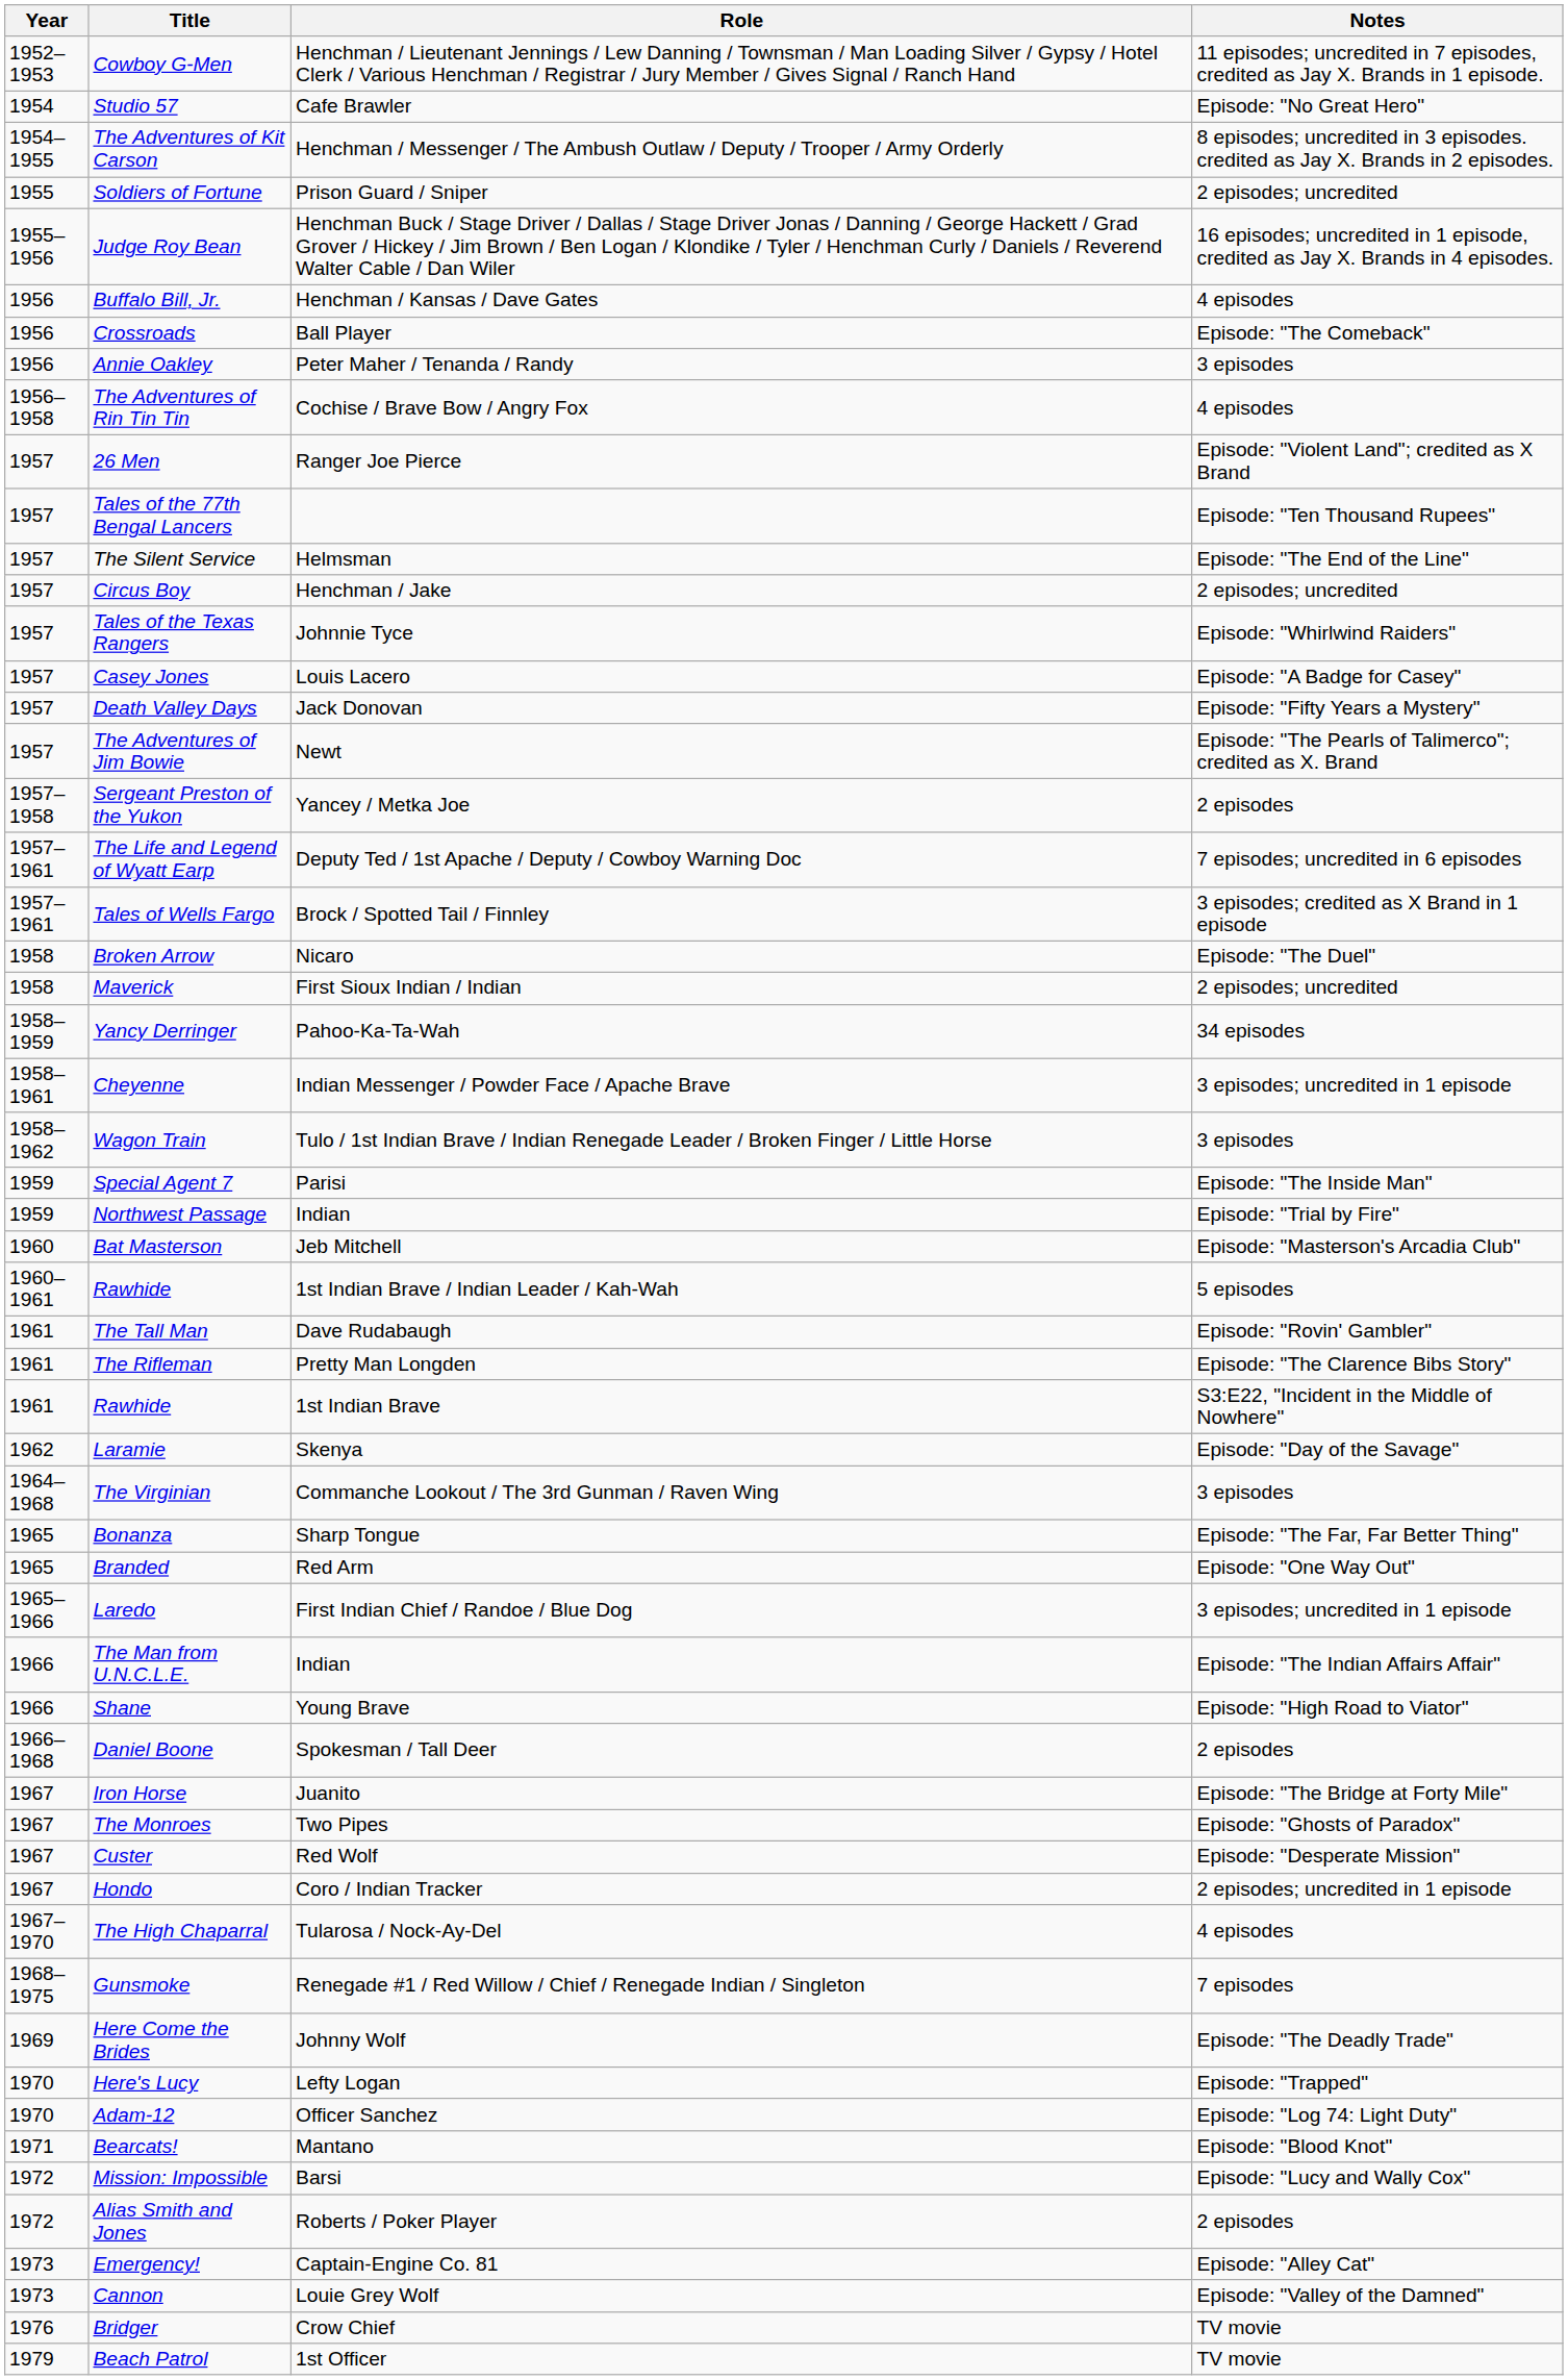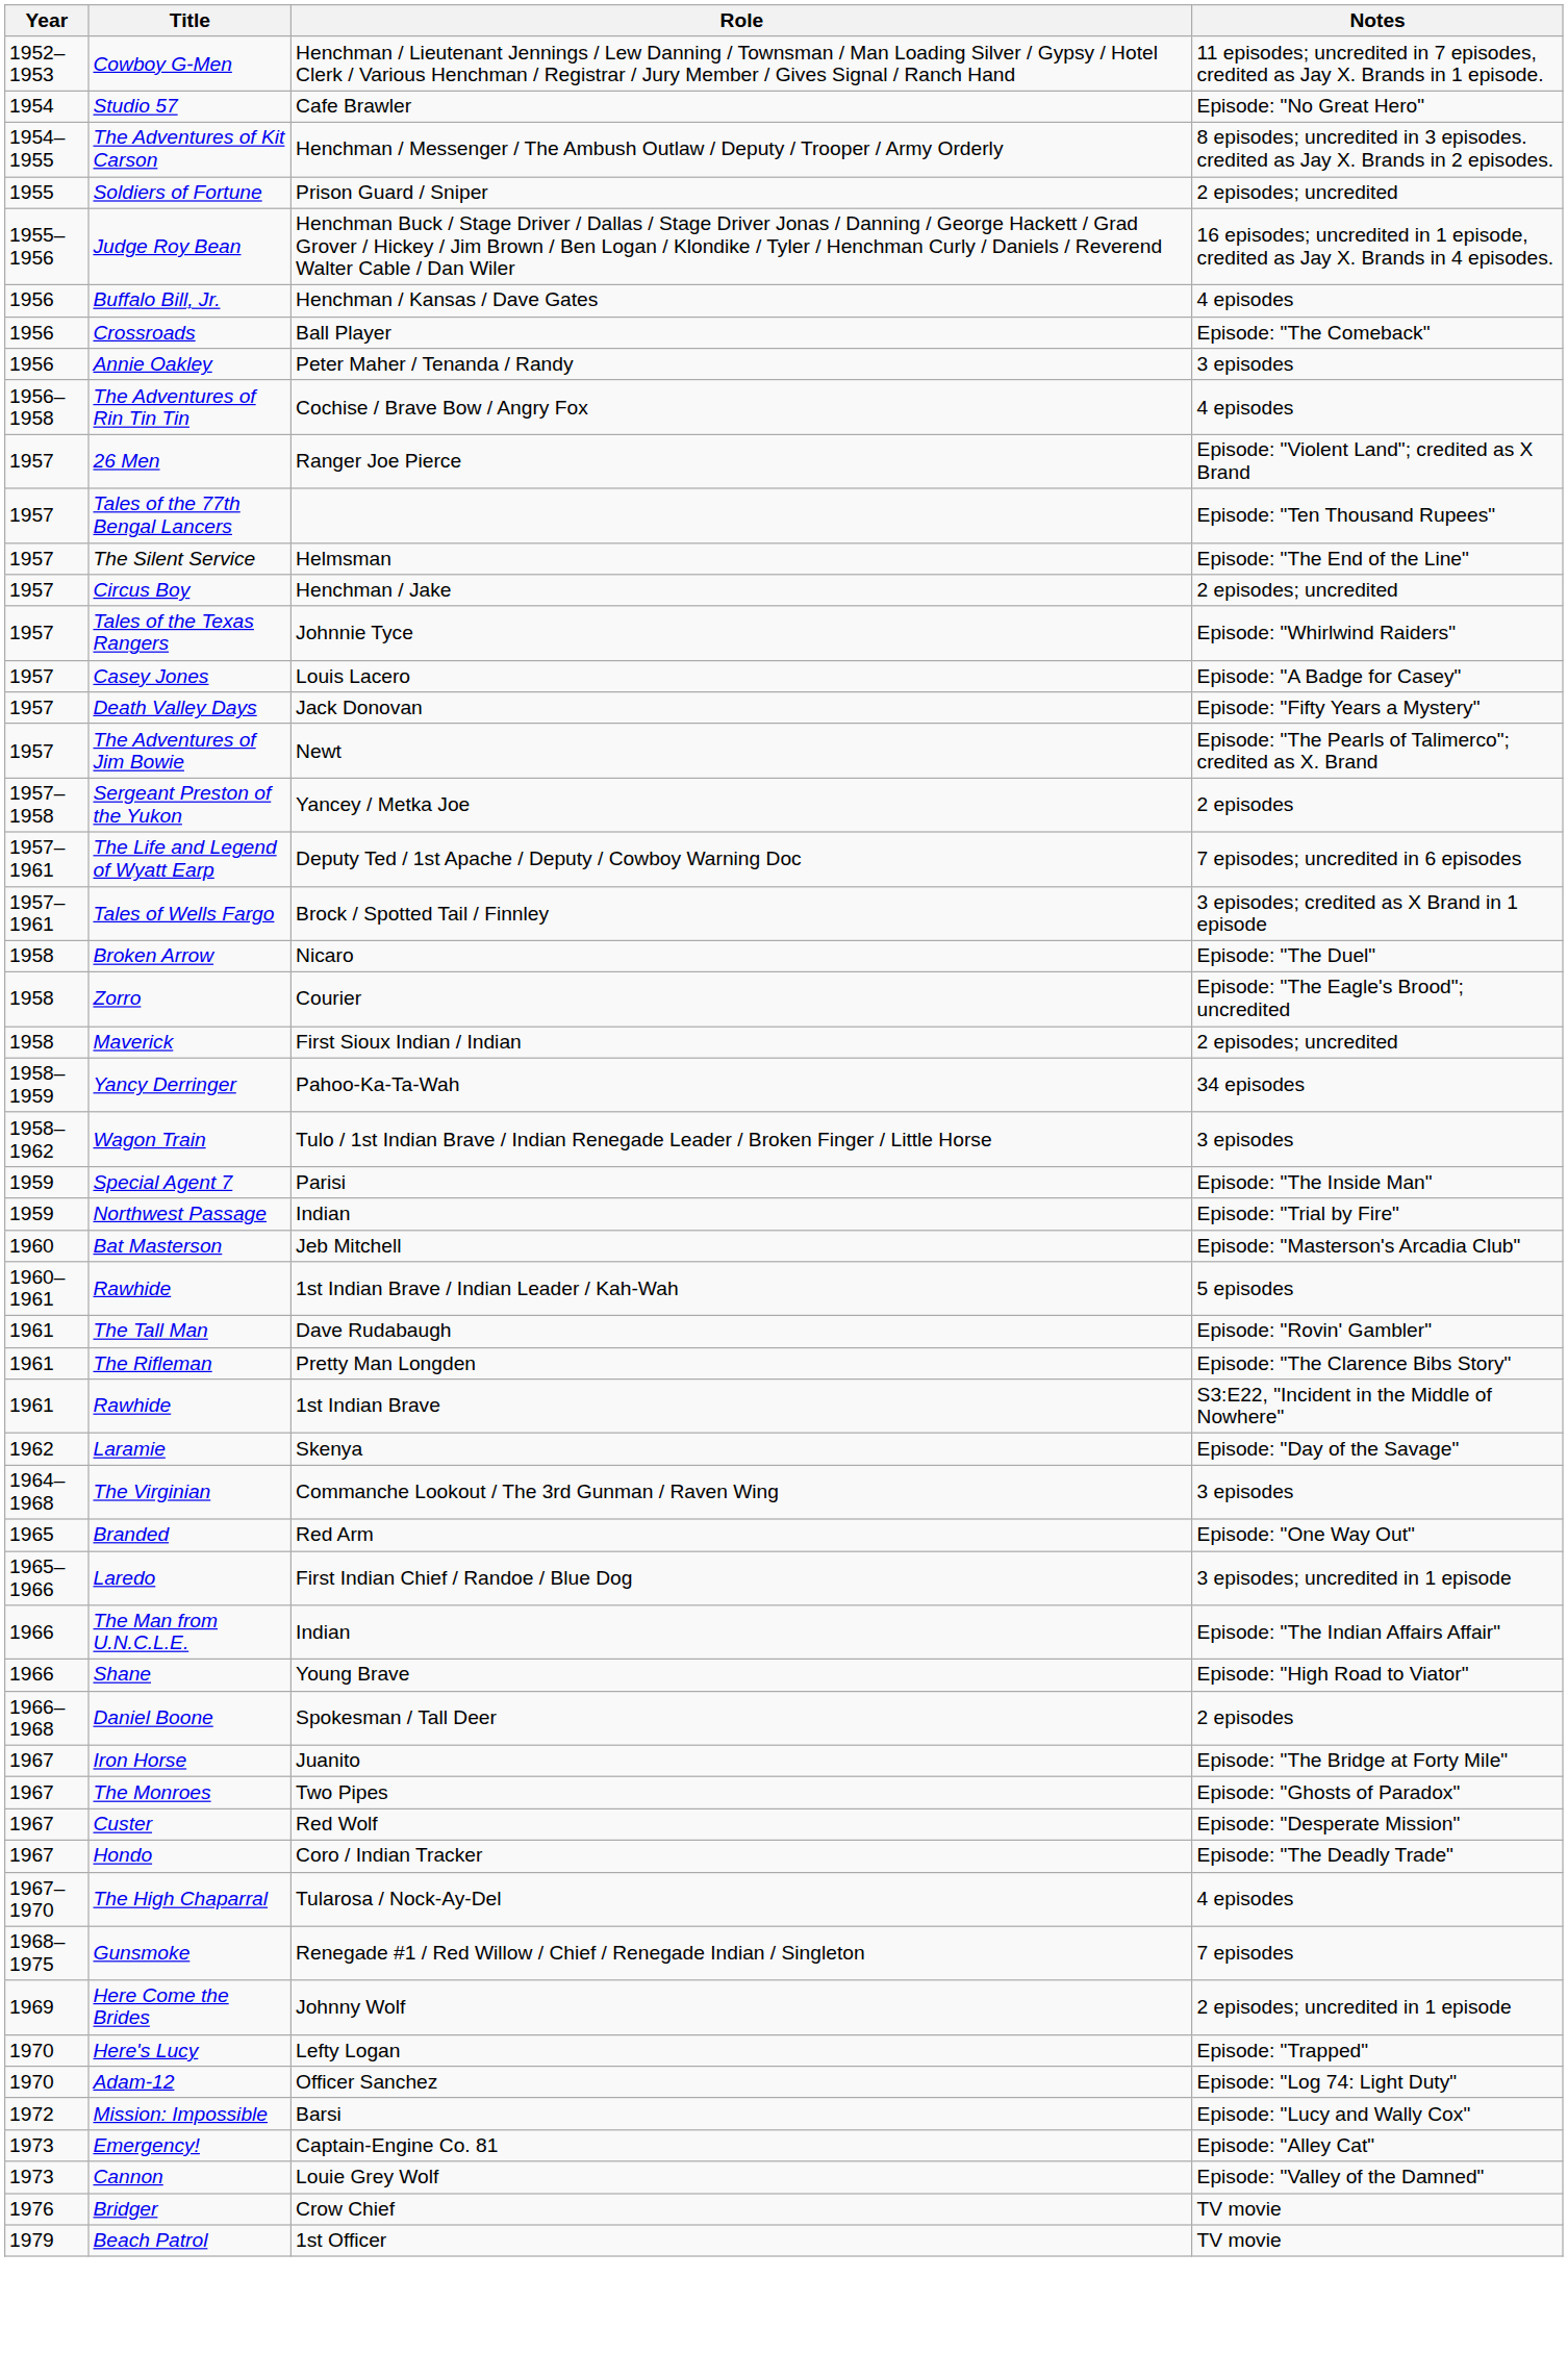 <table class="wikitable sortable">
 <tr>
 <th>Year</th>
 <th>Title</th>
 <th>Role</th>
 <th>Notes</th>
 </tr>
 <tr>
 <td>1952–1953</td>
 <td><em><a href='#'>Cowboy G-Men</a></em></td>
 <td>Henchman / Lieutenant Jennings / Lew Danning / Townsman / Man Loading Silver / Gypsy / Hotel Clerk / Various Henchman / Registrar / Jury Member / Gives Signal / Ranch Hand</td>
 <td>11 episodes; uncredited in 7 episodes, credited as Jay X. Brands in 1 episode.</td>
 </tr>
 <tr>
 <td>1954</td>
 <td><em><a href='#'>Studio 57</a></em></td>
 <td>Cafe Brawler</td>
 <td>Episode: "No Great Hero"</td>
 </tr>
 <tr>
 <td>1954–1955</td>
 <td><em><a href='#'>The Adventures of Kit Carson</a></em></td>
 <td>Henchman / Messenger / The Ambush Outlaw / Deputy / Trooper / Army Orderly</td>
 <td>8 episodes; uncredited in 3 episodes. credited as Jay X. Brands in 2 episodes.</td>
 </tr>
 <tr>
 <td>1955</td>
 <td><em><a href='#'>Soldiers of Fortune</a></em></td>
 <td>Prison Guard / Sniper</td>
 <td>2 episodes; uncredited</td>
 </tr>
 <tr>
 <td>1955–1956</td>
 <td><em><a href='#'>Judge Roy Bean</a></em></td>
 <td>Henchman Buck / Stage Driver / Dallas / Stage Driver Jonas / Danning / George Hackett / Grad Grover / Hickey / Jim Brown / Ben Logan / Klondike / Tyler / Henchman Curly / Daniels / Reverend Walter Cable / Dan Wiler</td>
 <td>16 episodes; uncredited in 1 episode, credited as Jay X. Brands in 4 episodes.</td>
 </tr>
 <tr>
 <td>1956</td>
 <td><em><a href='#'>Buffalo Bill, Jr.</a></em></td>
 <td>Henchman / Kansas / Dave Gates</td>
 <td>4 episodes</td>
 </tr>
 <tr>
 <td>1956</td>
 <td><em><a href='#'>Crossroads</a></em></td>
 <td>Ball Player</td>
 <td>Episode: "The Comeback"</td>
 </tr>
 <tr>
 <td>1956</td>
 <td><em><a href='#'>Annie Oakley</a></em></td>
 <td>Peter Maher / Tenanda / Randy</td>
 <td>3 episodes</td>
 </tr>
 <tr>
 <td>1956–1958</td>
 <td><em><a href='#'>The Adventures of Rin Tin Tin</a></em></td>
 <td>Cochise / Brave Bow / Angry Fox</td>
 <td>4 episodes</td>
 </tr>
 <tr>
 <td>1957</td>
 <td><em><a href='#'>26 Men</a></em></td>
 <td>Ranger Joe Pierce</td>
 <td>Episode: "Violent Land"; credited as X Brand</td>
 </tr>
 <tr>
 <td>1957</td>
 <td><em><a href='#'>Tales of the 77th Bengal Lancers</a></em></td>
 <td></td>
 <td>Episode: "Ten Thousand Rupees"</td>
 </tr>
 <tr>
 <td>1957</td>
 <td><em>The Silent Service</em></td>
 <td>Helmsman</td>
 <td>Episode: "The End of the Line"</td>
 </tr>
 <tr>
 <td>1957</td>
 <td><em><a href='#'>Circus Boy</a></em></td>
 <td>Henchman / Jake</td>
 <td>2 episodes; uncredited</td>
 </tr>
 <tr>
 <td>1957</td>
 <td><em><a href='#'>Tales of the Texas Rangers</a></em></td>
 <td>Johnnie Tyce</td>
 <td>Episode: "Whirlwind Raiders"</td>
 </tr>
 <tr>
 <td>1957</td>
 <td><em><a href='#'>Casey Jones</a></em></td>
 <td>Louis Lacero</td>
 <td>Episode: "A Badge for Casey"</td>
 </tr>
 <tr>
 <td>1957</td>
 <td><em><a href='#'>Death Valley Days</a></em></td>
 <td>Jack Donovan</td>
 <td>Episode: "Fifty Years a Mystery"</td>
 </tr>
 <tr>
 <td>1957</td>
 <td><em><a href='#'>The Adventures of Jim Bowie</a></em></td>
 <td>Newt</td>
 <td>Episode: "The Pearls of Talimerco"; credited as X. Brand</td>
 </tr>
 <tr>
 <td>1957–1958</td>
 <td><em><a href='#'>Sergeant Preston of the Yukon</a></em></td>
 <td>Yancey / Metka Joe</td>
 <td>2 episodes</td>
 </tr>
 <tr>
 <td>1957–1961</td>
 <td><em><a href='#'>The Life and Legend of Wyatt Earp</a></em></td>
 <td>Deputy Ted / 1st Apache / Deputy / Cowboy Warning Doc</td>
 <td>7 episodes; uncredited in 6 episodes</td>
 </tr>
 <tr>
 <td>1957–1961</td>
 <td><em><a href='#'>Tales of Wells Fargo</a></em></td>
 <td>Brock / Spotted Tail / Finnley</td>
 <td>3 episodes; credited as X Brand in 1 episode</td>
 </tr>
 <tr>
 <td>1958</td>
 <td><em><a href='#'>Broken Arrow</a></em></td>
 <td>Nicaro</td>
 <td>Episode: "The Duel"</td>
 </tr>
 <tr>
 <td>1958</td>
+<td><em><a href='#'>Zorro</a></em></td>
+<td>Courier</td>
+<td>Episode: "The Eagle's Brood"; uncredited</td>
+</tr>
+<tr>
+<td>1958</td>
 <td><em><a href='#'>Maverick</a></em></td>
 <td>First Sioux Indian / Indian</td>
 <td>2 episodes; uncredited</td>
 </tr>
 <tr>
 <td>1958–1959</td>
 <td><em><a href='#'>Yancy Derringer</a></em></td>
 <td>Pahoo-Ka-Ta-Wah</td>
 <td>34 episodes</td>
-</tr>
-<tr>
-<td>1958–1961</td>
-<td><em><a href='#'>Cheyenne</a></em></td>
-<td>Indian Messenger / Powder Face / Apache Brave</td>
-<td>3 episodes; uncredited in 1 episode</td>
 </tr>
 <tr>
 <td>1958–1962</td>
 <td><em><a href='#'>Wagon Train</a></em></td>
 <td>Tulo / 1st Indian Brave / Indian Renegade Leader / Broken Finger / Little Horse</td>
 <td>3 episodes</td>
 </tr>
 <tr>
 <td>1959</td>
 <td><em><a href='#'>Special Agent 7</a></em></td>
 <td>Parisi</td>
 <td>Episode: "The Inside Man"</td>
 </tr>
 <tr>
 <td>1959</td>
 <td><em><a href='#'>Northwest Passage</a></em></td>
 <td>Indian</td>
 <td>Episode: "Trial by Fire"</td>
 </tr>
 <tr>
 <td>1960</td>
 <td><em><a href='#'>Bat Masterson</a></em></td>
 <td>Jeb Mitchell</td>
 <td>Episode: "Masterson's Arcadia Club"</td>
 </tr>
 <tr>
 <td>1960–1961</td>
 <td><em><a href='#'>Rawhide</a></em></td>
 <td>1st Indian Brave / Indian Leader / Kah-Wah</td>
 <td>5 episodes</td>
 </tr>
 <tr>
 <td>1961</td>
 <td><em><a href='#'>The Tall Man</a></em></td>
 <td>Dave Rudabaugh</td>
 <td>Episode: "Rovin' Gambler"</td>
 </tr>
 <tr>
 <td>1961</td>
 <td><em><a href='#'>The Rifleman</a></em></td>
 <td>Pretty Man Longden</td>
 <td>Episode: "The Clarence Bibs Story"</td>
 </tr>
 <tr>
 <td>1961</td>
 <td><em><a href='#'>Rawhide</a></em></td>
 <td>1st Indian Brave</td>
 <td>S3:E22, "Incident in the Middle of Nowhere"</td>
 </tr>
 <tr>
 <td>1962</td>
 <td><em><a href='#'>Laramie</a></em></td>
 <td>Skenya</td>
 <td>Episode: "Day of the Savage"</td>
 </tr>
 <tr>
 <td>1964–1968</td>
 <td><em><a href='#'>The Virginian</a></em></td>
 <td>Commanche Lookout / The 3rd Gunman / Raven Wing</td>
 <td>3 episodes</td>
 </tr>
 <tr>
 <td>1965</td>
-<td><em><a href='#'>Bonanza</a></em></td>
-<td>Sharp Tongue</td>
-<td>Episode: "The Far, Far Better Thing"</td>
-</tr>
-<tr>
-<td>1965</td>
 <td><em><a href='#'>Branded</a></em></td>
 <td>Red Arm</td>
 <td>Episode: "One Way Out"</td>
 </tr>
 <tr>
 <td>1965–1966</td>
 <td><em><a href='#'>Laredo</a></em></td>
 <td>First Indian Chief / Randoe / Blue Dog</td>
 <td>3 episodes; uncredited in 1 episode</td>
 </tr>
 <tr>
 <td>1966</td>
 <td><em><a href='#'>The Man from U.N.C.L.E.</a></em></td>
 <td>Indian</td>
 <td>Episode: "The Indian Affairs Affair"</td>
 </tr>
 <tr>
 <td>1966</td>
 <td><em><a href='#'>Shane</a></em></td>
 <td>Young Brave</td>
 <td>Episode: "High Road to Viator"</td>
 </tr>
 <tr>
 <td>1966–1968</td>
 <td><em><a href='#'>Daniel Boone</a></em></td>
 <td>Spokesman / Tall Deer</td>
 <td>2 episodes</td>
 </tr>
 <tr>
 <td>1967</td>
 <td><em><a href='#'>Iron Horse</a></em></td>
 <td>Juanito</td>
 <td>Episode: "The Bridge at Forty Mile"</td>
 </tr>
 <tr>
 <td>1967</td>
 <td><em><a href='#'>The Monroes</a></em></td>
 <td>Two Pipes</td>
 <td>Episode: "Ghosts of Paradox"</td>
 </tr>
 <tr>
 <td>1967</td>
 <td><em><a href='#'>Custer</a></em></td>
 <td>Red Wolf</td>
 <td>Episode: "Desperate Mission"</td>
 </tr>
 <tr>
 <td>1967</td>
 <td><em><a href='#'>Hondo</a></em></td>
 <td>Coro / Indian Tracker</td>
-<td>2 episodes; uncredited in 1 episode</td>
+<td>Episode: "The Deadly Trade"</td>
 </tr>
 <tr>
 <td>1967–1970</td>
 <td><em><a href='#'>The High Chaparral</a></em></td>
 <td>Tularosa / Nock-Ay-Del</td>
 <td>4 episodes</td>
 </tr>
 <tr>
 <td>1968–1975</td>
 <td><em><a href='#'>Gunsmoke</a></em></td>
 <td>Renegade #1 / Red Willow / Chief / Renegade Indian / Singleton</td>
 <td>7 episodes</td>
 </tr>
 <tr>
 <td>1969</td>
 <td><em><a href='#'>Here Come the Brides</a></em></td>
 <td>Johnny Wolf</td>
-<td>Episode: "The Deadly Trade"</td>
+<td>2 episodes; uncredited in 1 episode</td>
 </tr>
 <tr>
 <td>1970</td>
 <td><em><a href='#'>Here's Lucy</a></em></td>
 <td>Lefty Logan</td>
 <td>Episode: "Trapped"</td>
 </tr>
 <tr>
 <td>1970</td>
 <td><em><a href='#'>Adam-12</a></em></td>
 <td>Officer Sanchez</td>
 <td>Episode: "Log 74: Light Duty"</td>
 </tr>
 <tr>
-<td>1971</td>
-<td><em><a href='#'>Bearcats!</a></em></td>
-<td>Mantano</td>
-<td>Episode: "Blood Knot"</td>
-</tr>
-<tr>
 <td>1972</td>
 <td><em><a href='#'>Mission: Impossible</a></em></td>
 <td>Barsi</td>
 <td>Episode: "Lucy and Wally Cox"</td>
-</tr>
-<tr>
-<td>1972</td>
-<td><em><a href='#'>Alias Smith and Jones</a></em></td>
-<td>Roberts / Poker Player</td>
-<td>2 episodes</td>
 </tr>
 <tr>
 <td>1973</td>
 <td><em><a href='#'>Emergency!</a></em></td>
 <td>Captain-Engine Co. 81</td>
 <td>Episode: "Alley Cat"</td>
 </tr>
 <tr>
 <td>1973</td>
 <td><em><a href='#'>Cannon</a></em></td>
 <td>Louie Grey Wolf</td>
 <td>Episode: "Valley of the Damned"</td>
 </tr>
 <tr>
 <td>1976</td>
 <td><em><a href='#'>Bridger</a></em></td>
 <td>Crow Chief</td>
 <td>TV movie</td>
 </tr>
 <tr>
 <td>1979</td>
 <td><em><a href='#'>Beach Patrol</a></em></td>
 <td>1st Officer</td>
 <td>TV movie</td>
 </tr>
 </table>
